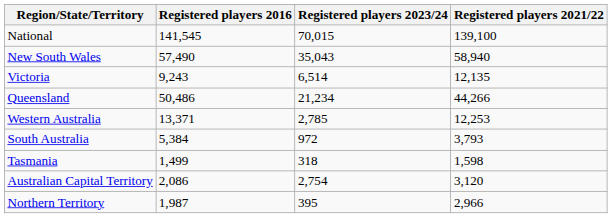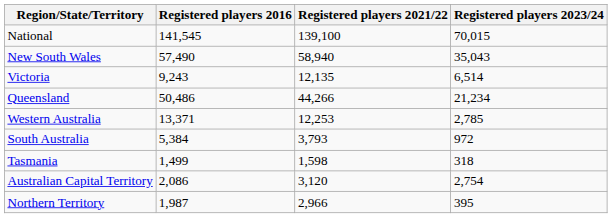 <table class="sortable wikitable">
 <tr>
 <th colspan="1">Region/State/Territory</th>
 <th colspan="1">Registered players 2016</th>
+<th>Registered players 2021/22</th>
 <th>Registered players 2023/24</th>
-<th>Registered players 2021/22</th>
 </tr>
 <tr>
 <td> National</td>
 <td>141,545</td>
+<td>139,100</td>
 <td>70,015</td>
-<td>139,100</td>
 </tr>
 <tr>
 <td> <a href='#'>New South Wales</a></td>
 <td>57,490</td>
+<td>58,940</td>
 <td>35,043</td>
-<td>58,940</td>
 </tr>
 <tr>
 <td> <a href='#'>Victoria</a></td>
 <td>9,243</td>
+<td>12,135</td>
 <td>6,514</td>
-<td>12,135</td>
 </tr>
 <tr>
 <td> <a href='#'>Queensland</a></td>
 <td>50,486</td>
+<td>44,266</td>
 <td>21,234</td>
-<td>44,266</td>
 </tr>
 <tr>
 <td> <a href='#'>Western Australia</a></td>
 <td>13,371</td>
+<td>12,253</td>
 <td>2,785</td>
-<td>12,253</td>
 </tr>
 <tr>
 <td> <a href='#'>South Australia</a></td>
 <td>5,384</td>
+<td>3,793</td>
 <td>972</td>
-<td>3,793</td>
 </tr>
 <tr>
 <td> <a href='#'>Tasmania</a></td>
 <td>1,499</td>
+<td>1,598</td>
 <td>318</td>
-<td>1,598</td>
 </tr>
 <tr>
 <td> <a href='#'>Australian Capital Territory</a></td>
 <td>2,086</td>
+<td>3,120</td>
 <td>2,754</td>
-<td>3,120</td>
 </tr>
 <tr>
 <td> <a href='#'>Northern Territory</a></td>
 <td>1,987</td>
+<td>2,966</td>
 <td>395</td>
-<td>2,966</td>
 </tr>
 </table>
